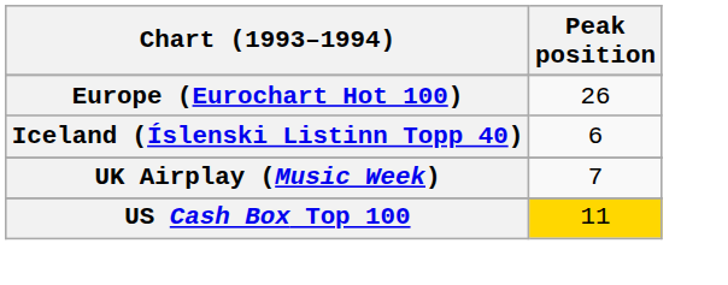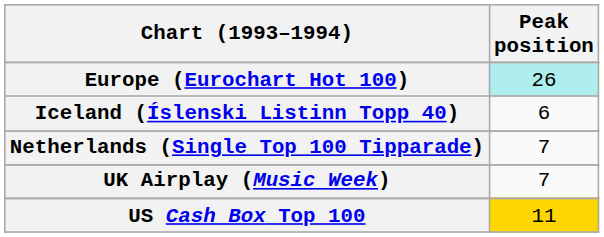 <table class="wikitable sortable plainrowheaders" style="text-align:center">
 <tr>
 <th scope="col">Chart (1993–1994)</th>
 <th scope="col">Peak<br>position</th>
 </tr>
 <tr>
 </tr>
 <tr>
 </tr>
 <tr>
 </tr>
 <tr>
 <th scope="row">Europe (<a href='#'>Eurochart Hot 100</a>)</th>
-<td>26</td>
+<td style="background: paleturquoise;">26</td>
 </tr>
 <tr>
 <th scope="row">Iceland (<a href='#'>Íslenski Listinn Topp 40</a>)</th>
 <td>6</td>
 </tr>
 <tr>
+</tr>
+<tr>
+<th scope="row">Netherlands (<a href='#'>Single Top 100 Tipparade</a>)</th>
+<td>7</td>
 </tr>
 <tr>
 </tr>
 <tr>
 </tr>
 <tr>
 </tr>
 <tr>
 <th scope="row">UK Airplay (<em><a href='#'>Music Week</a></em>)</th>
 <td>7</td>
 </tr>
 <tr>
 </tr>
 <tr>
 </tr>
 <tr>
 </tr>
 <tr>
 </tr>
 <tr>
 <th scope="row">US <a href='#'><em>Cash Box</em> Top 100</a></th>
 <td style="background: gold;">11</td>
 </tr>
 </table>
